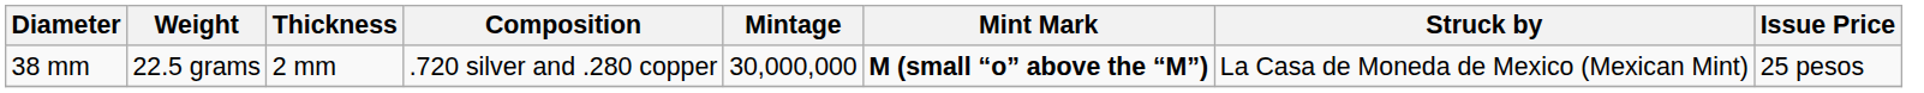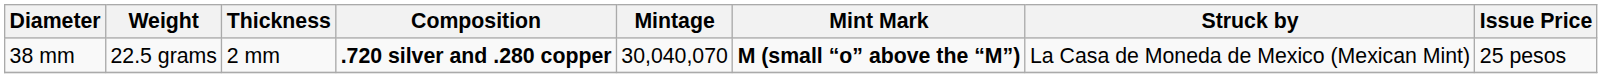 <table class="wikitable">
 <tr>
 <th>Diameter</th>
 <th>Weight</th>
 <th>Thickness</th>
 <th>Composition</th>
 <th>Mintage</th>
 <th>Mint Mark</th>
 <th>Struck by</th>
 <th>Issue Price</th>
 </tr>
 <tr>
 <td>38 mm</td>
 <td>22.5 grams</td>
 <td>2 mm</td>
-<td>.720 silver and .280 copper</td>
-<td>30,000,000</td>
+<td><strong>.720 silver and .280 copper</strong></td>
+<td>30,040,070</td>
 <td><strong>M (small “o” above the “M”)</strong></td>
 <td>La Casa de Moneda de Mexico (Mexican Mint)</td>
 <td>25 pesos</td>
 </tr>
 <tr>
 </tr>
 </table>
